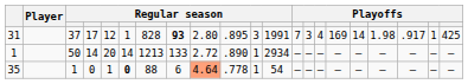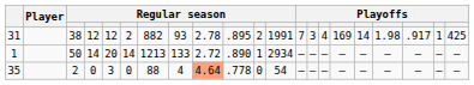 <table class="wikitable plainrowheaders" style="text-align:center;">
 <tr>
 <th scope="col" rowspan="2"></th>
 <th scope="col" rowspan="2">Player</th>
 <th scope=colgroup colspan=10>Regular season</th>
 <th scope=colgroup colspan=9>Playoffs</th>
 </tr>
 <tr>
 <th scope="col"></th>
 <th scope="col"></th>
 <th scope="col"></th>
 <th scope="col"></th>
 <th scope="col"></th>
 <th scope="col"></th>
 <th scope="col"></th>
 <th scope="col"></th>
 <th scope="col"></th>
 <th scope="col"></th>
 <th scope="col"></th>
 <th scope="col"></th>
 <th scope="col"></th>
 <th scope="col"></th>
 <th scope="col"></th>
 <th scope="col"></th>
 <th scope="col"></th>
 <th scope="col"></th>
 <th scope="col"></th>
 </tr>
 <tr>
 <td scope="row">31</td>
 <td align="left"></td>
-<td>37</td>
-<td>17</td>
+<td>38</td>
 <td>12</td>
-<td>1</td>
-<td>828</td>
-<td><strong>93</strong></td>
-<td>2.80</td>
+<td>12</td>
+<td>2</td>
+<td>882</td>
+<td>93</td>
+<td>2.78</td>
 <td>.895</td>
-<td>3</td>
+<td>2</td>
 <td>1991</td>
 <td>7</td>
 <td>3</td>
 <td>4</td>
 <td>169</td>
 <td>14</td>
 <td>1.98</td>
 <td>.917</td>
 <td>1</td>
 <td>425</td>
 </tr>
 <tr>
 <td scope="row">1</td>
 <td align="left"></td>
 <td>50</td>
 <td>14</td>
 <td>20</td>
 <td>14</td>
 <td>1213</td>
 <td>133</td>
 <td>2.72</td>
 <td>.890</td>
 <td>1</td>
 <td>2934</td>
 <td>—</td>
 <td>—</td>
 <td>—</td>
 <td>—</td>
 <td>—</td>
 <td>—</td>
 <td>—</td>
 <td>—</td>
 <td>—</td>
 </tr>
 <tr>
 <td scope="row">35</td>
 <td align="left"></td>
-<td>1</td>
+<td>2</td>
 <td>0</td>
-<td>1</td>
-<td><strong>0</strong></td>
+<td>3</td>
+<td>0</td>
 <td>88</td>
-<td>6</td>
+<td>4</td>
 <td style="background: lightsalmon;">4.64</td>
 <td>.778</td>
-<td>1</td>
+<td>0</td>
 <td>54</td>
 <td>—</td>
 <td>—</td>
 <td>—</td>
 <td>—</td>
 <td>—</td>
 <td>—</td>
 <td>—</td>
 <td>—</td>
 <td>—</td>
 </tr>
 </table>
